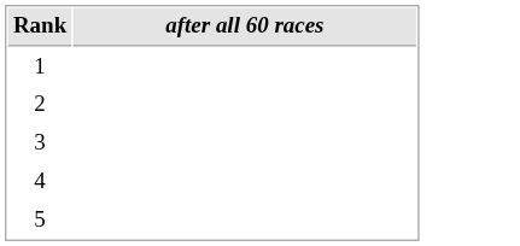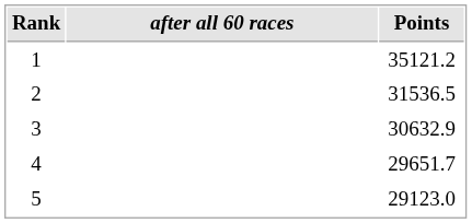 <table cellspacing="1" cellpadding="3" style="border:1px solid #aaa; font-size:86%;">
 <tr style="background:#e4e4e4;">
 <th !  style="border-bottom:1px solid #aaa; width:10px;">Rank</th>
 <th style="border-bottom:1px solid #aaa; width:200px;"><em>after all 60 races</em></th>
+<th style="border-bottom:1px solid #aaa; width:50px;">Points</th>
 </tr>
 <tr>
 <td align=center>1</td>
 <td><strong></strong></td>
+<td align=center>35121.2</td>
 </tr>
 <tr>
 <td align=center>2</td>
 <td></td>
+<td align=center>31536.5</td>
 </tr>
 <tr>
 <td align=center>3</td>
 <td></td>
+<td align=center>30632.9</td>
 </tr>
 <tr>
 <td align=center>4</td>
 <td>  </td>
+<td align=center>29651.7</td>
 </tr>
 <tr>
 <td align=center>5</td>
 <td></td>
+<td align=center>29123.0</td>
 </tr>
 </table>
